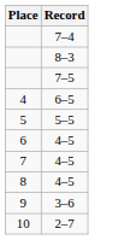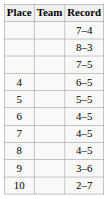 <table class="wikitable">
 <tr>
 <th>Place</th>
+<th>Team</th>
 <th>Record</th>
 </tr>
 <tr>
 <td align=center></td>
+<td></td>
 <td align=center>7–4</td>
 </tr>
 <tr>
 <td align=center></td>
+<td></td>
 <td align=center>8–3</td>
 </tr>
 <tr>
 <td align=center></td>
+<td></td>
 <td align=center>7–5</td>
 </tr>
 <tr>
 <td align=center>4</td>
+<td></td>
 <td align=center>6–5</td>
 </tr>
 <tr>
 <td align=center>5</td>
+<td></td>
 <td align=center>5–5</td>
 </tr>
 <tr>
 <td align=center>6</td>
+<td></td>
 <td align=center>4–5</td>
 </tr>
 <tr>
 <td align=center>7</td>
+<td></td>
 <td align=center>4–5</td>
 </tr>
 <tr>
 <td align=center>8</td>
+<td></td>
 <td align=center>4–5</td>
 </tr>
 <tr>
 <td align=center>9</td>
+<td></td>
 <td align=center>3–6</td>
 </tr>
 <tr>
 <td align=center>10</td>
+<td></td>
 <td align=center>2–7</td>
 </tr>
 </table>
